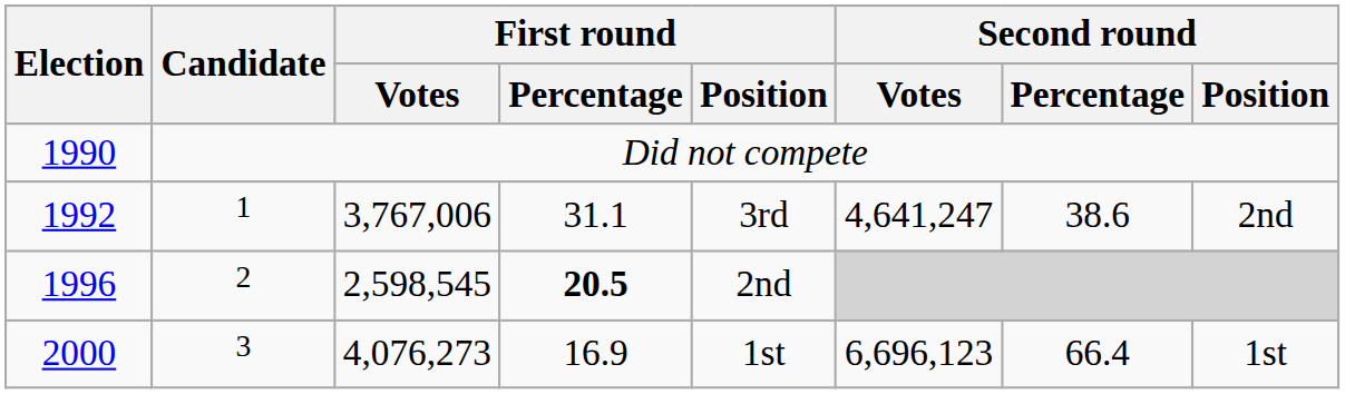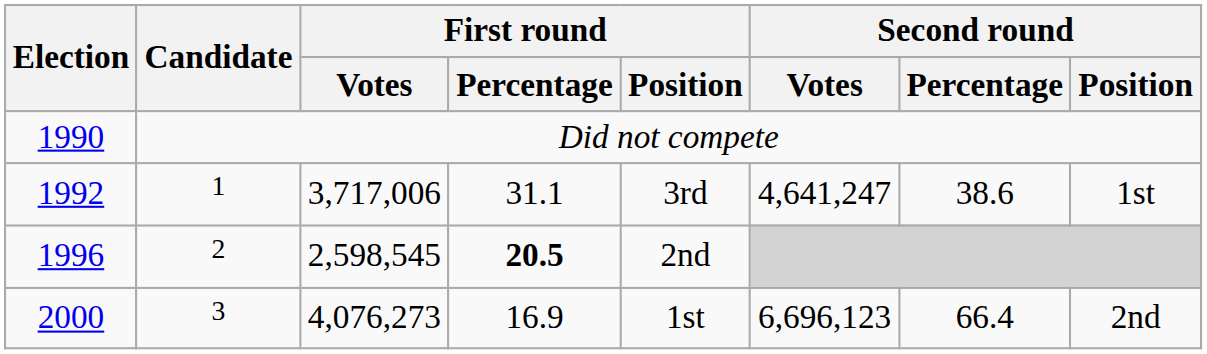 <table class=wikitable style=text-align:center>
 <tr>
 <th rowspan=2>Election</th>
 <th rowspan=2>Candidate</th>
 <th colspan=3>First round</th>
 <th colspan=3>Second round</th>
 </tr>
 <tr>
 <th>Votes</th>
 <th>Percentage</th>
 <th>Position</th>
 <th>Votes</th>
 <th>Percentage</th>
 <th>Position</th>
 </tr>
 <tr>
 <td><a href='#'>1990</a></td>
 <td colspan=7><em>Did not compete</em></td>
 </tr>
 <tr>
 <td><a href='#'>1992</a></td>
 <td><sup>1</sup></td>
-<td>3,767,006</td>
+<td>3,717,006</td>
 <td>31.1</td>
 <td>3rd</td>
 <td>4,641,247</td>
 <td>38.6</td>
-<td>2nd</td>
+<td>1st</td>
 </tr>
 <tr>
 <td><a href='#'>1996</a></td>
 <td><sup>2</sup></td>
 <td>2,598,545</td>
 <td><strong>20.5</strong></td>
 <td>2nd</td>
 <td bgcolor=lightgrey colspan=3></td>
 </tr>
 <tr>
 <td><a href='#'>2000</a></td>
 <td><sup>3</sup></td>
 <td>4,076,273</td>
 <td>16.9</td>
 <td>1st</td>
 <td>6,696,123</td>
 <td>66.4</td>
-<td>1st</td>
+<td>2nd</td>
 </tr>
 </table>
